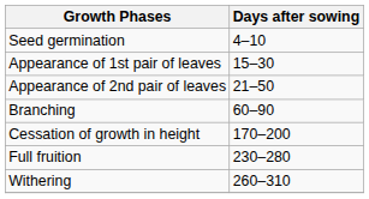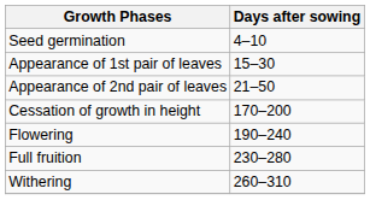 <table class="wikitable">
 <tr>
 <th>Growth Phases</th>
 <th>Days after sowing</th>
 </tr>
 <tr>
 <td>Seed germination</td>
 <td>4–10</td>
 </tr>
 <tr>
 <td>Appearance of 1st pair of leaves</td>
 <td>15–30</td>
 </tr>
 <tr>
 <td>Appearance of 2nd pair of leaves</td>
 <td>21–50</td>
 </tr>
 <tr>
-<td>Branching</td>
-<td>60–90</td>
+<td>Cessation of growth in height</td>
+<td>170–200</td>
 </tr>
 <tr>
-<td>Cessation of growth in height</td>
-<td>170–200</td>
+<td>Flowering</td>
+<td>190–240</td>
 </tr>
 <tr>
 <td>Full fruition</td>
 <td>230–280</td>
 </tr>
 <tr>
 <td>Withering</td>
 <td>260–310</td>
 </tr>
 <tr>
 </tr>
 </table>
